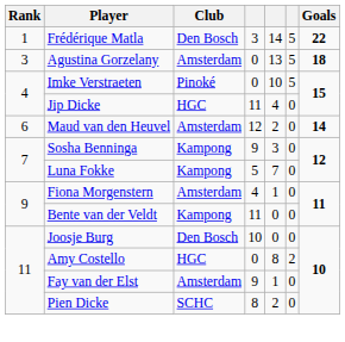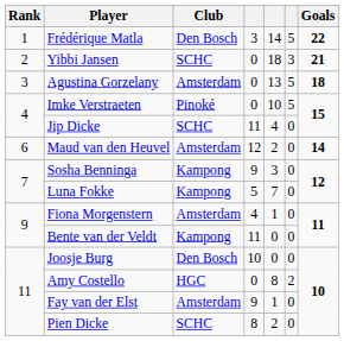 <table class="wikitable" style="text-align:center">
 <tr>
 <th>Rank</th>
 <th>Player</th>
 <th>Club</th>
 <th></th>
 <th></th>
 <th></th>
 <th>Goals</th>
 </tr>
 <tr>
 <td>1</td>
 <td align=left> <a href='#'>Frédérique Matla</a></td>
 <td align=left><a href='#'>Den Bosch</a></td>
 <td>3</td>
 <td>14</td>
 <td>5</td>
 <td><strong>22</strong></td>
+</tr>
+<tr>
+<td>2</td>
+<td align=left> <a href='#'>Yibbi Jansen</a></td>
+<td align=left><a href='#'>SCHC</a></td>
+<td>0</td>
+<td>18</td>
+<td>3</td>
+<td><strong>21</strong></td>
 </tr>
 <tr>
 <td>3</td>
 <td align=left> <a href='#'>Agustina Gorzelany</a></td>
 <td align=left><a href='#'>Amsterdam</a></td>
 <td>0</td>
 <td>13</td>
 <td>5</td>
 <td><strong>18</strong></td>
 </tr>
 <tr>
 <td rowspan=2>4</td>
 <td align=left> <a href='#'>Imke Verstraeten</a></td>
 <td align=left><a href='#'>Pinoké</a></td>
 <td>0</td>
 <td>10</td>
 <td>5</td>
 <td rowspan=2><strong>15</strong></td>
 </tr>
 <tr>
 <td align=left> <a href='#'>Jip Dicke</a></td>
-<td align=left><a href='#'>HGC</a></td>
+<td align=left><a href='#'>SCHC</a></td>
 <td>11</td>
 <td>4</td>
 <td>0</td>
 </tr>
 <tr>
 <td>6</td>
 <td align=left> <a href='#'>Maud van den Heuvel</a></td>
 <td align=left><a href='#'>Amsterdam</a></td>
 <td>12</td>
 <td>2</td>
 <td>0</td>
 <td><strong>14</strong></td>
 </tr>
 <tr>
 <td rowspan=2>7</td>
 <td align=left> <a href='#'>Sosha Benninga</a></td>
 <td align=left><a href='#'>Kampong</a></td>
 <td>9</td>
 <td>3</td>
 <td>0</td>
 <td rowspan=2><strong>12</strong></td>
 </tr>
 <tr>
 <td align=left> <a href='#'>Luna Fokke</a></td>
 <td align=left><a href='#'>Kampong</a></td>
 <td>5</td>
 <td>7</td>
 <td>0</td>
 </tr>
 <tr>
 <td rowspan=2>9</td>
 <td align=left> <a href='#'>Fiona Morgenstern</a></td>
 <td align=left><a href='#'>Amsterdam</a></td>
 <td>4</td>
 <td>1</td>
 <td>0</td>
 <td rowspan=2><strong>11</strong></td>
 </tr>
 <tr>
 <td align=left> <a href='#'>Bente van der Veldt</a></td>
 <td align=left><a href='#'>Kampong</a></td>
 <td>11</td>
 <td>0</td>
 <td>0</td>
 </tr>
 <tr>
 <td rowspan="4">11</td>
 <td align=left> <a href='#'>Joosje Burg</a></td>
 <td align=left><a href='#'>Den Bosch</a></td>
 <td>10</td>
 <td>0</td>
 <td>0</td>
 <td rowspan="4"><strong>10</strong></td>
 </tr>
 <tr>
 <td align=left> <a href='#'>Amy Costello</a></td>
 <td align=left><a href='#'>HGC</a></td>
 <td>0</td>
 <td>8</td>
 <td>2</td>
 </tr>
 <tr>
 <td align=left> <a href='#'>Fay van der Elst</a></td>
 <td align=left><a href='#'>Amsterdam</a></td>
 <td>9</td>
 <td>1</td>
 <td>0</td>
 </tr>
 <tr>
 <td align=left> <a href='#'>Pien Dicke</a></td>
 <td align=left><a href='#'>SCHC</a></td>
 <td>8</td>
 <td>2</td>
 <td>0</td>
 </tr>
 </table>
